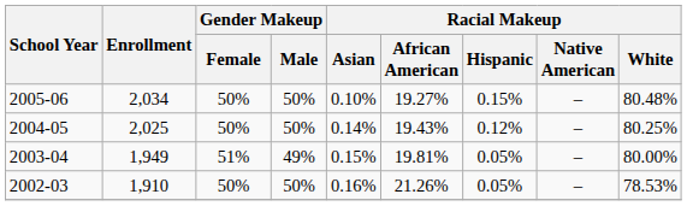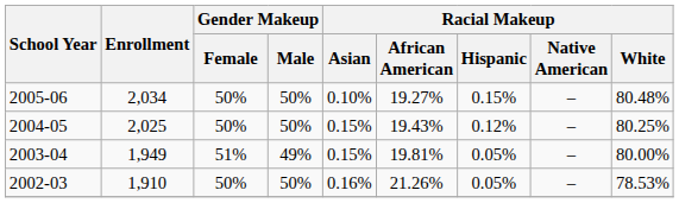 <table class="wikitable" style="font-size: 95%;">
 <tr>
 <th rowspan="2">School Year</th>
 <th rowspan="2">Enrollment</th>
 <th colspan="2">Gender Makeup</th>
 <th colspan="5">Racial Makeup</th>
 </tr>
 <tr>
 <th>Female</th>
 <th>Male</th>
 <th>Asian</th>
 <th>African <br>American</th>
 <th>Hispanic</th>
 <th>Native <br>American</th>
 <th>White</th>
 </tr>
 <tr>
 <td align="left">2005-06</td>
 <td align="center">2,034</td>
 <td align="center">50%</td>
 <td align="center">50%</td>
 <td align="center">0.10%</td>
 <td align="center">19.27%</td>
 <td align="center">0.15%</td>
 <td align="center">–</td>
 <td align="center">80.48%</td>
 </tr>
 <tr>
 <td align="left">2004-05</td>
 <td align="center">2,025</td>
 <td align="center">50%</td>
 <td align="center">50%</td>
-<td align="center">0.14%</td>
+<td align="center">0.15%</td>
 <td align="center">19.43%</td>
 <td align="center">0.12%</td>
 <td align="center">–</td>
 <td align="center">80.25%</td>
 </tr>
 <tr>
 <td align="left">2003-04</td>
 <td align="center">1,949</td>
 <td align="center">51%</td>
 <td align="center">49%</td>
 <td align="center">0.15%</td>
 <td align="center">19.81%</td>
 <td align="center">0.05%</td>
 <td align="center">–</td>
 <td align="center">80.00%</td>
 </tr>
 <tr>
 <td align="left">2002-03</td>
 <td align="center">1,910</td>
 <td align="center">50%</td>
 <td align="center">50%</td>
 <td align="center">0.16%</td>
 <td align="center">21.26%</td>
 <td align="center">0.05%</td>
 <td align="center">–</td>
 <td align="center">78.53%</td>
 </tr>
 <tr>
 </tr>
 </table>
